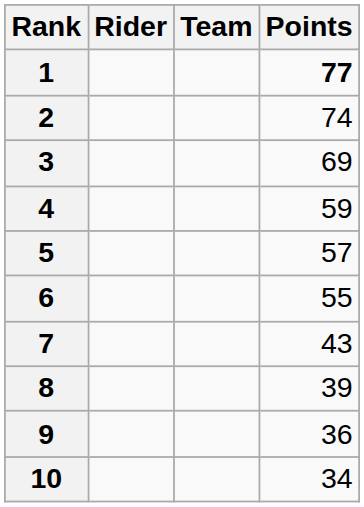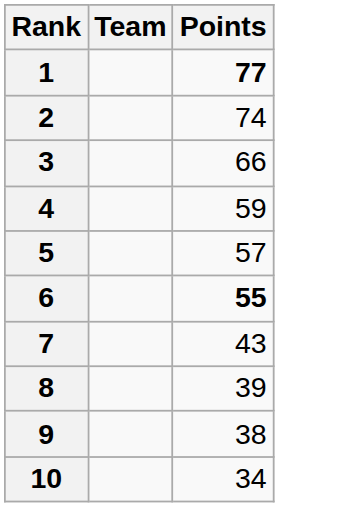 <table class="wikitable" margin-bottom:0;">
 <tr>
 <th scope="col">Rank</th>
-<th scope="col">Rider</th>
 <th scope="col">Team</th>
 <th scope="col">Points</th>
 </tr>
 <tr>
 <th scope="row">1</th>
-<td> </td>
 <td></td>
 <td align="right"><strong>77</strong></td>
 </tr>
 <tr>
 <th scope="row">2</th>
 <td></td>
-<td></td>
 <td align="right">74</td>
 </tr>
 <tr>
 <th scope="row">3</th>
-<td> </td>
 <td></td>
-<td align="right">69</td>
+<td align="right">66</td>
 </tr>
 <tr>
 <th scope="row">4</th>
-<td></td>
 <td></td>
 <td align="right">59</td>
 </tr>
 <tr>
 <th scope="row">5</th>
 <td></td>
-<td></td>
 <td align="right">57</td>
 </tr>
 <tr>
 <th scope="row">6</th>
 <td></td>
-<td></td>
-<td align="right">55</td>
+<td align="right"><strong>55</strong></td>
 </tr>
 <tr>
 <th scope="row">7</th>
-<td></td>
 <td></td>
 <td align="right">43</td>
 </tr>
 <tr>
 <th scope="row">8</th>
 <td></td>
-<td></td>
 <td align="right">39</td>
 </tr>
 <tr>
 <th scope="row">9</th>
 <td></td>
-<td></td>
-<td align="right">36</td>
+<td align="right">38</td>
 </tr>
 <tr>
 <th scope="row">10</th>
-<td> </td>
 <td></td>
 <td align="right">34</td>
 </tr>
 </table>
